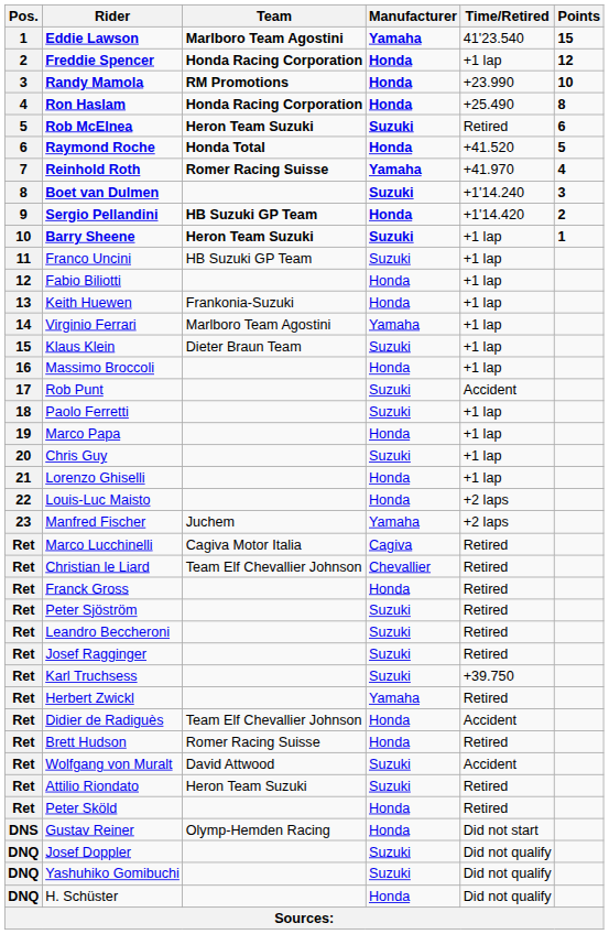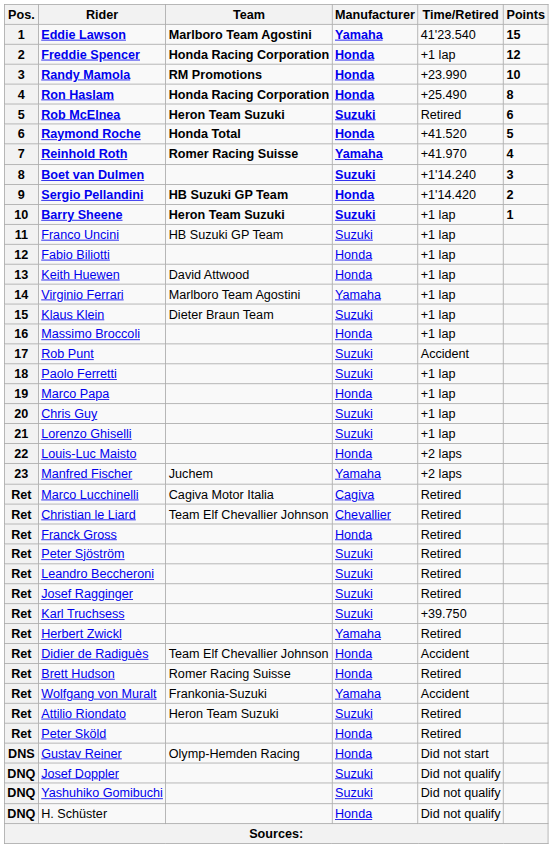 <table class="wikitable" style="font-size: 95%;">
 <tr>
 <th>Pos.</th>
 <th>Rider</th>
 <th>Team</th>
 <th>Manufacturer</th>
 <th>Time/Retired</th>
 <th>Points</th>
 </tr>
 <tr>
 <th>1</th>
 <td> <strong><a href='#'>Eddie Lawson</a></strong></td>
 <td><strong>Marlboro Team Agostini</strong></td>
 <td><strong><a href='#'>Yamaha</a></strong></td>
 <td>41'23.540</td>
 <td><strong>15</strong></td>
 </tr>
 <tr>
 <th>2</th>
 <td> <strong><a href='#'>Freddie Spencer</a></strong></td>
 <td><strong>Honda Racing Corporation</strong></td>
 <td><strong><a href='#'>Honda</a></strong></td>
 <td>+1 lap</td>
 <td><strong>12</strong></td>
 </tr>
 <tr>
 <th>3</th>
 <td> <strong><a href='#'>Randy Mamola</a></strong></td>
 <td><strong>RM Promotions</strong></td>
 <td><strong><a href='#'>Honda</a></strong></td>
 <td>+23.990</td>
 <td><strong>10</strong></td>
 </tr>
 <tr>
 <th>4</th>
 <td> <strong><a href='#'>Ron Haslam</a></strong></td>
 <td><strong>Honda Racing Corporation</strong></td>
 <td><strong><a href='#'>Honda</a></strong></td>
 <td>+25.490</td>
 <td><strong>8</strong></td>
 </tr>
 <tr>
 <th>5</th>
 <td> <strong><a href='#'>Rob McElnea</a></strong></td>
 <td><strong>Heron Team Suzuki</strong></td>
 <td><strong><a href='#'>Suzuki</a></strong></td>
 <td>Retired</td>
 <td><strong>6</strong></td>
 </tr>
 <tr>
 <th>6</th>
 <td> <strong><a href='#'>Raymond Roche</a></strong></td>
 <td><strong>Honda Total</strong></td>
 <td><strong><a href='#'>Honda</a></strong></td>
 <td>+41.520</td>
 <td><strong>5</strong></td>
 </tr>
 <tr>
 <th>7</th>
 <td> <strong><a href='#'>Reinhold Roth</a></strong></td>
 <td><strong>Romer Racing Suisse</strong></td>
 <td><strong><a href='#'>Yamaha</a></strong></td>
 <td>+41.970</td>
 <td><strong>4</strong></td>
 </tr>
 <tr>
 <th>8</th>
 <td> <strong><a href='#'>Boet van Dulmen</a></strong></td>
 <td></td>
 <td><strong><a href='#'>Suzuki</a></strong></td>
 <td>+1'14.240</td>
 <td><strong>3</strong></td>
 </tr>
 <tr>
 <th>9</th>
 <td> <strong><a href='#'>Sergio Pellandini</a></strong></td>
 <td><strong>HB Suzuki GP Team</strong></td>
 <td><strong><a href='#'>Honda</a></strong></td>
 <td>+1'14.420</td>
 <td><strong>2</strong></td>
 </tr>
 <tr>
 <th>10</th>
 <td> <strong><a href='#'>Barry Sheene</a></strong></td>
 <td><strong>Heron Team Suzuki</strong></td>
 <td><strong><a href='#'>Suzuki</a></strong></td>
 <td>+1 lap</td>
 <td><strong>1</strong></td>
 </tr>
 <tr>
 <th>11</th>
 <td> <a href='#'>Franco Uncini</a></td>
 <td>HB Suzuki GP Team</td>
 <td><a href='#'>Suzuki</a></td>
 <td>+1 lap</td>
 <td></td>
 </tr>
 <tr>
 <th>12</th>
 <td> <a href='#'>Fabio Biliotti</a></td>
 <td></td>
 <td><a href='#'>Honda</a></td>
 <td>+1 lap</td>
 <td></td>
 </tr>
 <tr>
 <th>13</th>
 <td> <a href='#'>Keith Huewen</a></td>
-<td>Frankonia-Suzuki</td>
+<td>David Attwood</td>
 <td><a href='#'>Honda</a></td>
 <td>+1 lap</td>
 <td></td>
 </tr>
 <tr>
 <th>14</th>
 <td> <a href='#'>Virginio Ferrari</a></td>
 <td>Marlboro Team Agostini</td>
 <td><a href='#'>Yamaha</a></td>
 <td>+1 lap</td>
 <td></td>
 </tr>
 <tr>
 <th>15</th>
 <td> <a href='#'>Klaus Klein</a></td>
 <td>Dieter Braun Team</td>
 <td><a href='#'>Suzuki</a></td>
 <td>+1 lap</td>
 <td></td>
 </tr>
 <tr>
 <th>16</th>
 <td> <a href='#'>Massimo Broccoli</a></td>
 <td></td>
 <td><a href='#'>Honda</a></td>
 <td>+1 lap</td>
 <td></td>
 </tr>
 <tr>
 <th>17</th>
 <td> <a href='#'>Rob Punt</a></td>
 <td></td>
 <td><a href='#'>Suzuki</a></td>
 <td>Accident</td>
 <td></td>
 </tr>
 <tr>
 <th>18</th>
 <td> <a href='#'>Paolo Ferretti</a></td>
 <td></td>
 <td><a href='#'>Suzuki</a></td>
 <td>+1 lap</td>
 <td></td>
 </tr>
 <tr>
 <th>19</th>
 <td> <a href='#'>Marco Papa</a></td>
 <td></td>
 <td><a href='#'>Honda</a></td>
 <td>+1 lap</td>
 <td></td>
 </tr>
 <tr>
 <th>20</th>
 <td> <a href='#'>Chris Guy</a></td>
 <td></td>
 <td><a href='#'>Suzuki</a></td>
 <td>+1 lap</td>
 <td></td>
 </tr>
 <tr>
 <th>21</th>
 <td> <a href='#'>Lorenzo Ghiselli</a></td>
 <td></td>
-<td><a href='#'>Honda</a></td>
+<td><a href='#'>Suzuki</a></td>
 <td>+1 lap</td>
 <td></td>
 </tr>
 <tr>
 <th>22</th>
 <td> <a href='#'>Louis-Luc Maisto</a></td>
 <td></td>
 <td><a href='#'>Honda</a></td>
 <td>+2 laps</td>
 <td></td>
 </tr>
 <tr>
 <th>23</th>
 <td> <a href='#'>Manfred Fischer</a></td>
 <td>Juchem</td>
 <td><a href='#'>Yamaha</a></td>
 <td>+2 laps</td>
 <td></td>
 </tr>
 <tr>
 <th>Ret</th>
 <td> <a href='#'>Marco Lucchinelli</a></td>
 <td>Cagiva Motor Italia</td>
 <td><a href='#'>Cagiva</a></td>
 <td>Retired</td>
 <td></td>
 </tr>
 <tr>
 <th>Ret</th>
 <td> <a href='#'>Christian le Liard</a></td>
 <td>Team Elf Chevallier Johnson</td>
 <td><a href='#'>Chevallier</a></td>
 <td>Retired</td>
 <td></td>
 </tr>
 <tr>
 <th>Ret</th>
 <td> <a href='#'>Franck Gross</a></td>
 <td></td>
 <td><a href='#'>Honda</a></td>
 <td>Retired</td>
 <td></td>
 </tr>
 <tr>
 <th>Ret</th>
 <td> <a href='#'>Peter Sjöström</a></td>
 <td></td>
 <td><a href='#'>Suzuki</a></td>
 <td>Retired</td>
 <td></td>
 </tr>
 <tr>
 <th>Ret</th>
 <td> <a href='#'>Leandro Beccheroni</a></td>
 <td></td>
 <td><a href='#'>Suzuki</a></td>
 <td>Retired</td>
 <td></td>
 </tr>
 <tr>
 <th>Ret</th>
 <td> <a href='#'>Josef Ragginger</a></td>
 <td></td>
 <td><a href='#'>Suzuki</a></td>
 <td>Retired</td>
 <td></td>
 </tr>
 <tr>
 <th>Ret</th>
 <td> <a href='#'>Karl Truchsess</a></td>
 <td></td>
 <td><a href='#'>Suzuki</a></td>
 <td>+39.750</td>
 <td></td>
 </tr>
 <tr>
 <th>Ret</th>
 <td> <a href='#'>Herbert Zwickl</a></td>
 <td></td>
 <td><a href='#'>Yamaha</a></td>
 <td>Retired</td>
 <td></td>
 </tr>
 <tr>
 <th>Ret</th>
 <td> <a href='#'>Didier de Radiguès</a></td>
 <td>Team Elf Chevallier Johnson</td>
 <td><a href='#'>Honda</a></td>
 <td>Accident</td>
 <td></td>
 </tr>
 <tr>
 <th>Ret</th>
 <td> <a href='#'>Brett Hudson</a></td>
 <td>Romer Racing Suisse</td>
 <td><a href='#'>Honda</a></td>
 <td>Retired</td>
 <td></td>
 </tr>
 <tr>
 <th>Ret</th>
 <td> <a href='#'>Wolfgang von Muralt</a></td>
-<td>David Attwood</td>
-<td><a href='#'>Suzuki</a></td>
+<td>Frankonia-Suzuki</td>
+<td><a href='#'>Yamaha</a></td>
 <td>Accident</td>
 <td></td>
 </tr>
 <tr>
 <th>Ret</th>
 <td> <a href='#'>Attilio Riondato</a></td>
 <td>Heron Team Suzuki</td>
 <td><a href='#'>Suzuki</a></td>
 <td>Retired</td>
 <td></td>
 </tr>
 <tr>
 <th>Ret</th>
 <td> <a href='#'>Peter Sköld</a></td>
 <td></td>
 <td><a href='#'>Honda</a></td>
 <td>Retired</td>
 <td></td>
 </tr>
 <tr>
 <th>DNS</th>
 <td> <a href='#'>Gustav Reiner</a></td>
 <td>Olymp-Hemden Racing</td>
 <td><a href='#'>Honda</a></td>
 <td>Did not start</td>
 <td></td>
 </tr>
 <tr>
 <th>DNQ</th>
 <td> <a href='#'>Josef Doppler</a></td>
 <td></td>
 <td><a href='#'>Suzuki</a></td>
 <td>Did not qualify</td>
 <td></td>
 </tr>
 <tr>
 <th>DNQ</th>
 <td> <a href='#'>Yashuhiko Gomibuchi</a></td>
 <td></td>
 <td><a href='#'>Suzuki</a></td>
 <td>Did not qualify</td>
 <td></td>
 </tr>
 <tr>
 <th>DNQ</th>
 <td> H. Schüster</td>
 <td></td>
 <td><a href='#'>Honda</a></td>
 <td>Did not qualify</td>
 <td></td>
 </tr>
 <tr>
 <th colspan=8>Sources: </th>
 </tr>
 </table>
